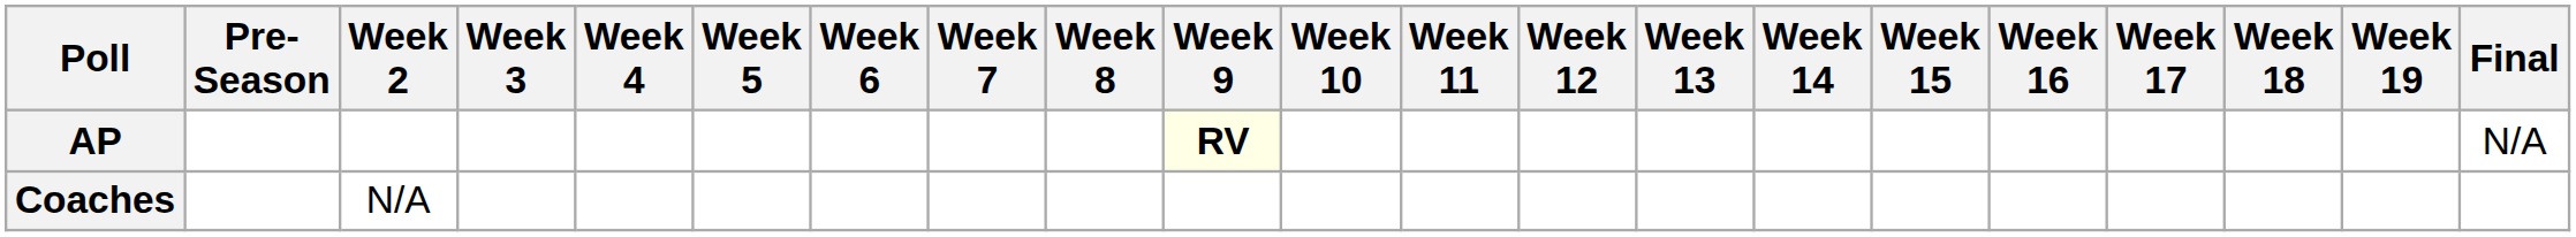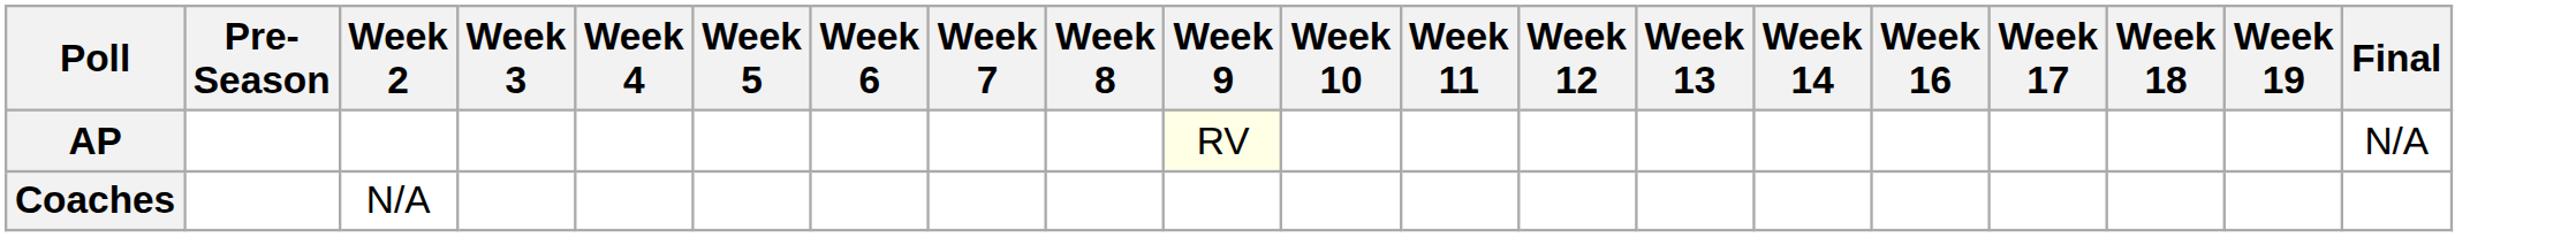 <table class="wikitable" style="white-space:nowrap;font-size:90%">
 <tr>
 <th>Poll</th>
 <th>Pre-<br>Season</th>
 <th>Week<br>2</th>
 <th>Week<br>3</th>
 <th>Week<br>4</th>
 <th>Week<br>5</th>
 <th>Week<br>6</th>
 <th>Week<br>7</th>
 <th>Week<br>8</th>
 <th>Week<br>9</th>
 <th>Week<br>10</th>
 <th>Week<br>11</th>
 <th>Week<br>12</th>
 <th>Week<br>13</th>
 <th>Week<br>14</th>
-<th>Week<br>15</th>
 <th>Week<br>16</th>
 <th>Week<br>17</th>
 <th>Week<br>18</th>
 <th>Week<br>19</th>
 <th>Final</th>
 </tr>
 <tr style="text-align:center;">
 <th>AP</th>
 <td style="background:#FFF;"></td>
 <td style="background:#FFF;"></td>
 <td style="background:#FFF;"></td>
 <td style="background:#FFF;"></td>
 <td style="background:#FFF;"></td>
 <td style="background:#FFF;"></td>
 <td style="background:#FFF;"></td>
 <td style="background:#FFF;"></td>
-<td style="background:#FFFFE6;"><strong>RV</strong></td>
-<td style="background:#FFF;"></td>
+<td style="background:#FFFFE6;">RV</td>
 <td style="background:#FFF;"></td>
 <td style="background:#FFF;"></td>
 <td style="background:#FFF;"></td>
 <td style="background:#FFF;"></td>
 <td style="background:#FFF;"></td>
 <td style="background:#FFF;"></td>
 <td style="background:#FFF;"></td>
 <td style="background:#FFF;"></td>
 <td style="background:#FFF;"></td>
 <td style="background:#FFF;">N/A</td>
 </tr>
 <tr style="text-align:center;">
 <th>Coaches</th>
 <td style="background:#FFF;"></td>
 <td style="background:#FFF;">N/A</td>
 <td style="background:#FFF;"></td>
 <td style="background:#FFF;"></td>
 <td style="background:#FFF;"></td>
 <td style="background:#FFF;"></td>
 <td style="background:#FFF;"></td>
 <td style="background:#FFF;"></td>
 <td style="background:#FFF;"></td>
 <td style="background:#FFF;"></td>
 <td style="background:#FFF;"></td>
 <td style="background:#FFF;"></td>
 <td style="background:#FFF;"></td>
 <td style="background:#FFF;"></td>
 <td style="background:#FFF;"></td>
 <td style="background:#FFF;"></td>
 <td style="background:#FFF;"></td>
 <td style="background:#FFF;"></td>
 <td style="background:#FFF;"></td>
-<td style="background:#FFF;"></td>
 </tr>
 </table>
